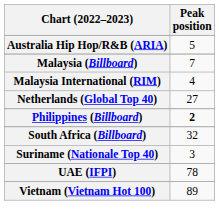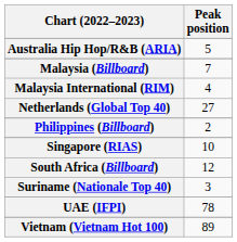 <table class="wikitable sortable plainrowheaders" style="text-align:center">
 <tr>
 <th scope="col">Chart (2022–2023)</th>
 <th scope="col">Peak<br>position</th>
 </tr>
 <tr>
 </tr>
 <tr>
 <th scope="row">Australia Hip Hop/R&B (<a href='#'>ARIA</a>)</th>
 <td>5</td>
 </tr>
 <tr>
 </tr>
 <tr>
 </tr>
 <tr>
 </tr>
 <tr>
 </tr>
 <tr>
 <th scope="row">Malaysia (<em><a href='#'>Billboard</a></em>)</th>
 <td>7</td>
 </tr>
 <tr>
 <th scope="row">Malaysia International (<a href='#'>RIM</a>)</th>
 <td>4</td>
 </tr>
 <tr>
 <th scope="row">Netherlands (<a href='#'>Global Top 40</a>)</th>
 <td>27</td>
 </tr>
 <tr>
 </tr>
 <tr>
 </tr>
 <tr>
 <th scope="row"><a href='#'>Philippines</a> (<em><a href='#'>Billboard</a></em>)</th>
-<td><strong>2</strong></td>
+<td>2</td>
 </tr>
 <tr>
 </tr>
 <tr>
+<th scope="row">Singapore (<a href='#'>RIAS</a>)</th>
+<td>10</td>
+</tr>
+<tr>
 <th scope="row">South Africa (<em><a href='#'>Billboard</a></em>)</th>
-<td>32</td>
+<td>12</td>
 </tr>
 <tr>
 <th scope="row">Suriname (<a href='#'>Nationale Top 40</a>)</th>
 <td>3</td>
 </tr>
 <tr>
 </tr>
 <tr>
 <th scope="row">UAE (<a href='#'>IFPI</a>)</th>
 <td>78</td>
 </tr>
 <tr>
 </tr>
 <tr>
 </tr>
 <tr>
 </tr>
 <tr>
 </tr>
 <tr>
 </tr>
 <tr>
 </tr>
 <tr>
 </tr>
 <tr>
 </tr>
 <tr>
 </tr>
 <tr>
 <th scope="row">Vietnam (<a href='#'>Vietnam Hot 100</a>)</th>
 <td>89</td>
 </tr>
 </table>
